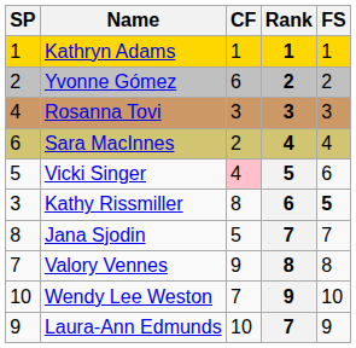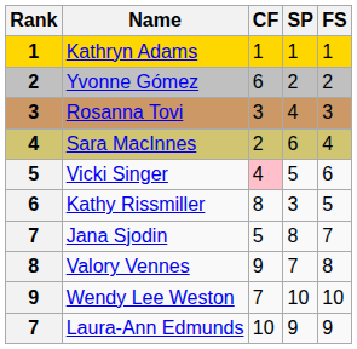 <table class="wikitable">
 <tr>
-<th>SP</th>
+<th>Rank</th>
 <th>Name</th>
 <th>CF</th>
-<th>Rank</th>
+<th>SP</th>
 <th>FS</th>
 </tr>
 <tr bgcolor="gold">
-<td>1</td>
+<td align="center"><strong>1</strong></td>
 <td><a href='#'>Kathryn Adams</a></td>
 <td>1</td>
-<td align="center"><strong>1</strong></td>
+<td>1</td>
 <td>1</td>
 </tr>
 <tr bgcolor="silver">
-<td>2</td>
+<td align="center"><strong>2</strong></td>
 <td><a href='#'>Yvonne Gómez</a></td>
 <td>6</td>
-<td align="center"><strong>2</strong></td>
+<td>2</td>
 <td>2</td>
 </tr>
 <tr bgcolor="cc9966">
-<td>4</td>
+<td align="center"><strong>3</strong></td>
 <td><a href='#'>Rosanna Tovi</a></td>
 <td>3</td>
-<td align="center"><strong>3</strong></td>
+<td>4</td>
 <td>3</td>
 </tr>
 <tr bgcolor="d1c571">
-<td>6</td>
+<td align="center"><strong>4</strong></td>
 <td><a href='#'>Sara MacInnes</a></td>
 <td>2</td>
-<td align="center"><strong>4</strong></td>
+<td>6</td>
 <td>4</td>
 </tr>
 <tr>
-<td>5</td>
+<th>5</th>
 <td><a href='#'>Vicki Singer</a></td>
 <td style="background: pink;">4</td>
-<th>5</th>
+<td>5</td>
 <td>6</td>
 </tr>
 <tr>
-<td>3</td>
+<th>6</th>
 <td><a href='#'>Kathy Rissmiller</a></td>
 <td>8</td>
-<th>6</th>
-<td><strong>5</strong></td>
+<td>3</td>
+<td>5</td>
 </tr>
 <tr>
-<td>8</td>
+<th>7</th>
 <td><a href='#'>Jana Sjodin</a></td>
 <td>5</td>
-<th>7</th>
+<td>8</td>
 <td>7</td>
 </tr>
 <tr>
-<td>7</td>
+<th>8</th>
 <td><a href='#'>Valory Vennes</a></td>
 <td>9</td>
-<th>8</th>
+<td>7</td>
 <td>8</td>
 </tr>
 <tr>
-<td>10</td>
+<th>9</th>
 <td><a href='#'>Wendy Lee Weston</a></td>
 <td>7</td>
-<th>9</th>
+<td>10</td>
 <td>10</td>
 </tr>
 <tr>
-<td>9</td>
+<th>7</th>
 <td><a href='#'>Laura-Ann Edmunds</a></td>
 <td>10</td>
-<th>7</th>
+<td>9</td>
 <td>9</td>
 </tr>
 </table>
